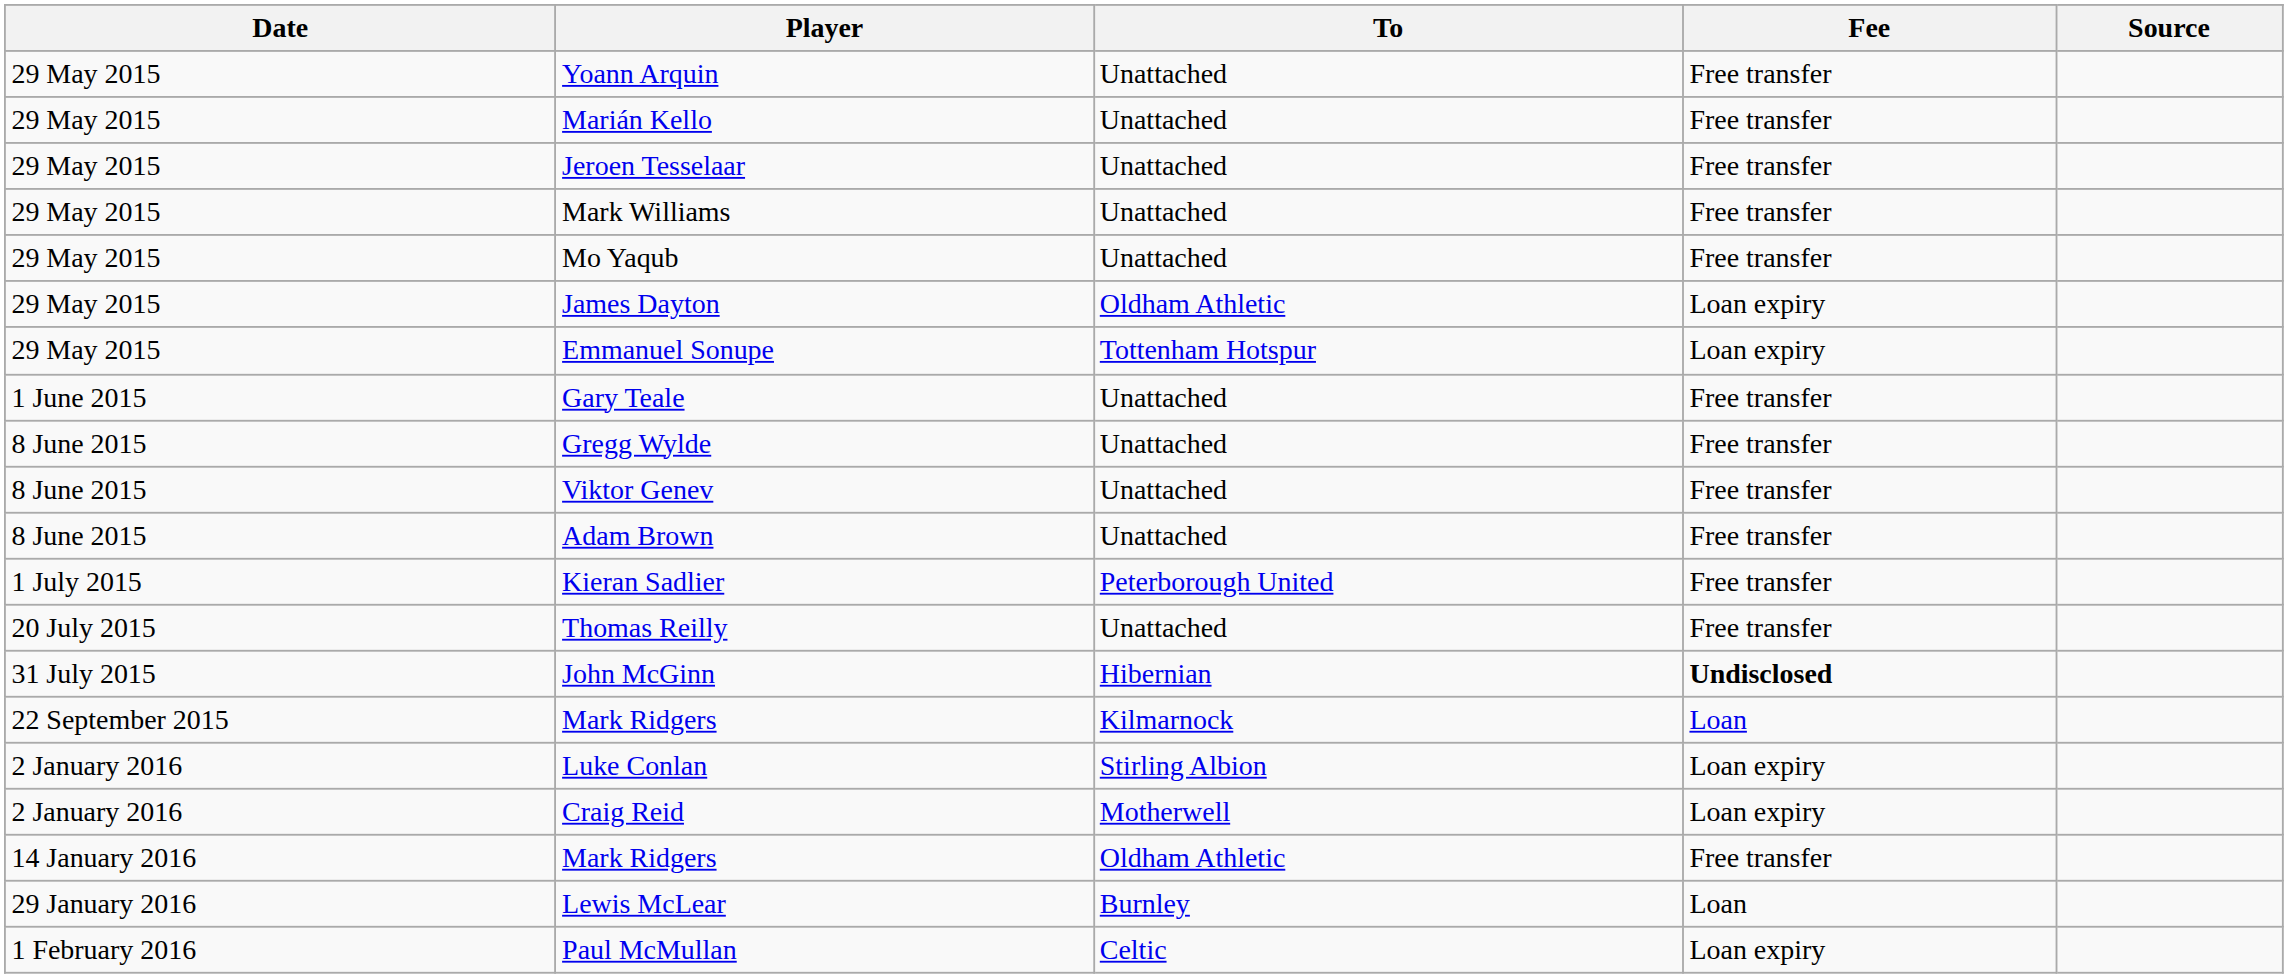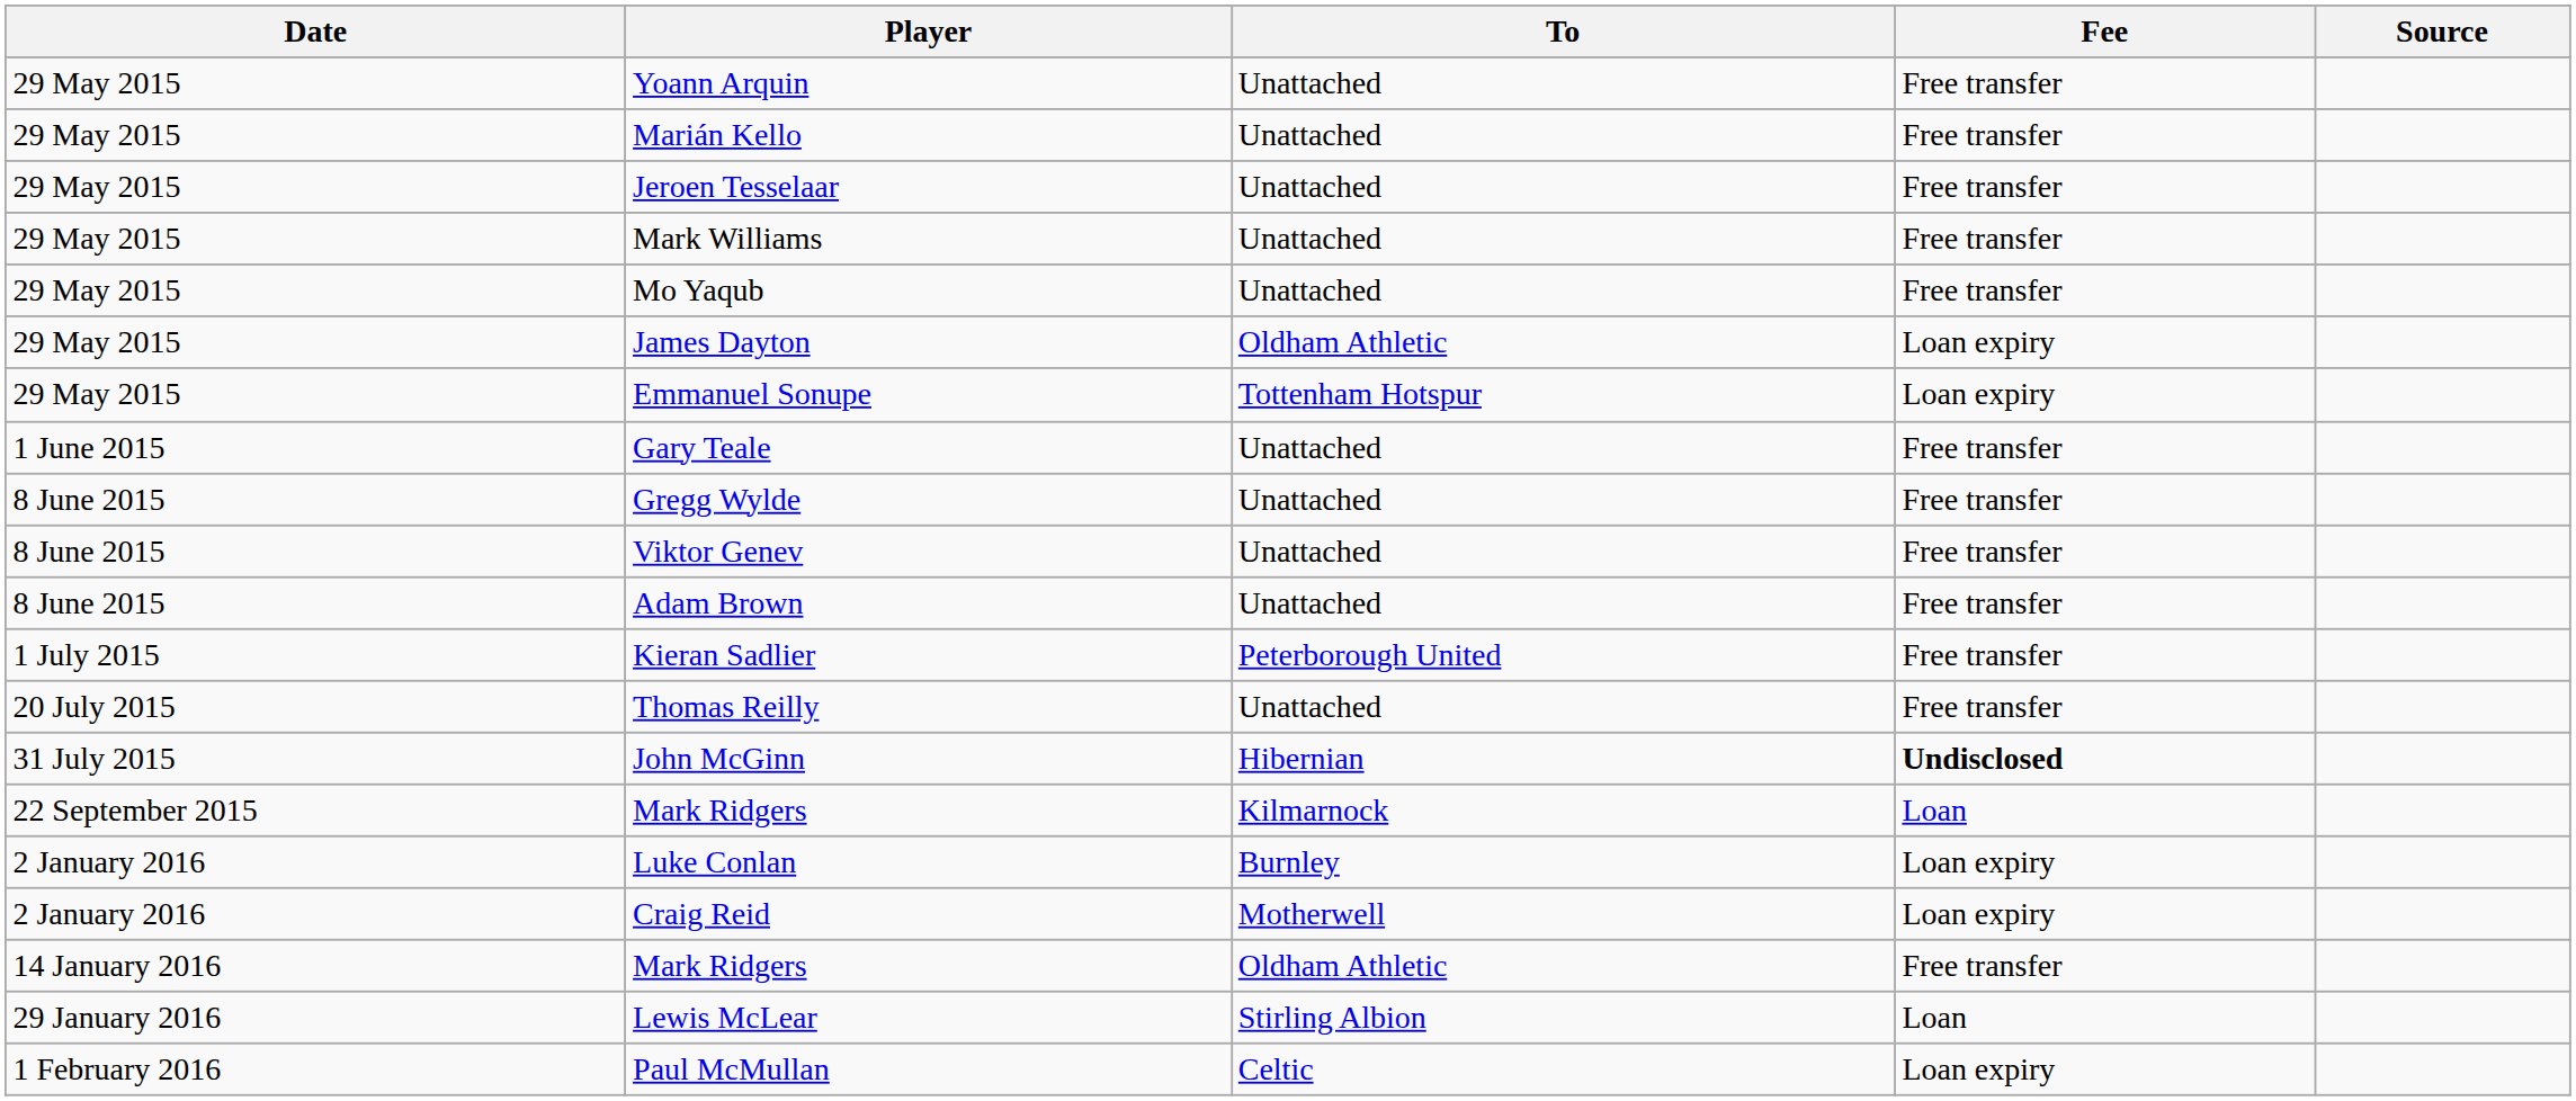 <table class="wikitable sortable" style="text-align:center; font-size:95%;width:98%; text-align:left">
 <tr>
 <th>Date</th>
 <th>Player</th>
 <th>To</th>
 <th>Fee</th>
 <th>Source</th>
 </tr>
 <tr>
 <td>29 May 2015</td>
 <td> <a href='#'>Yoann Arquin</a></td>
 <td>Unattached</td>
 <td>Free transfer</td>
 <td></td>
 </tr>
 <tr>
 <td>29 May 2015</td>
 <td> <a href='#'>Marián Kello</a></td>
 <td>Unattached</td>
 <td>Free transfer</td>
 <td></td>
 </tr>
 <tr>
 <td>29 May 2015</td>
 <td> <a href='#'>Jeroen Tesselaar</a></td>
 <td>Unattached</td>
 <td>Free transfer</td>
 <td></td>
 </tr>
 <tr>
 <td>29 May 2015</td>
 <td> Mark Williams</td>
 <td>Unattached</td>
 <td>Free transfer</td>
 <td></td>
 </tr>
 <tr>
 <td>29 May 2015</td>
 <td> Mo Yaqub</td>
 <td>Unattached</td>
 <td>Free transfer</td>
 <td></td>
 </tr>
 <tr>
 <td>29 May 2015</td>
 <td> <a href='#'>James Dayton</a></td>
 <td> <a href='#'>Oldham Athletic</a></td>
 <td>Loan expiry</td>
 <td></td>
 </tr>
 <tr>
 <td>29 May 2015</td>
 <td> <a href='#'>Emmanuel Sonupe</a></td>
 <td> <a href='#'>Tottenham Hotspur</a></td>
 <td>Loan expiry</td>
 <td></td>
 </tr>
 <tr>
 <td>1 June 2015</td>
 <td> <a href='#'>Gary Teale</a></td>
 <td>Unattached</td>
 <td>Free transfer</td>
 <td></td>
 </tr>
 <tr>
 <td>8 June 2015</td>
 <td> <a href='#'>Gregg Wylde</a></td>
 <td>Unattached</td>
 <td>Free transfer</td>
 <td></td>
 </tr>
 <tr>
 <td>8 June 2015</td>
 <td> <a href='#'>Viktor Genev</a></td>
 <td>Unattached</td>
 <td>Free transfer</td>
 <td></td>
 </tr>
 <tr>
 <td>8 June 2015</td>
 <td> <a href='#'>Adam Brown</a></td>
 <td>Unattached</td>
 <td>Free transfer</td>
 <td></td>
 </tr>
 <tr>
 <td>1 July 2015</td>
 <td> <a href='#'>Kieran Sadlier</a></td>
 <td> <a href='#'>Peterborough United</a></td>
 <td>Free transfer</td>
 <td></td>
 </tr>
 <tr>
 <td>20 July 2015</td>
 <td> <a href='#'>Thomas Reilly</a></td>
 <td>Unattached</td>
 <td>Free transfer</td>
 <td></td>
 </tr>
 <tr>
 <td>31 July 2015</td>
 <td> <a href='#'>John McGinn</a></td>
 <td> <a href='#'>Hibernian</a></td>
 <td><strong>Undisclosed</strong></td>
 <td></td>
 </tr>
 <tr>
 <td>22 September 2015</td>
 <td> <a href='#'>Mark Ridgers</a></td>
 <td> <a href='#'>Kilmarnock</a></td>
 <td><a href='#'>Loan</a></td>
 <td></td>
 </tr>
 <tr>
 <td>2 January 2016</td>
 <td> <a href='#'>Luke Conlan</a></td>
-<td> <a href='#'>Stirling Albion</a></td>
+<td> <a href='#'>Burnley</a></td>
 <td>Loan expiry</td>
 <td></td>
 </tr>
 <tr>
 <td>2 January 2016</td>
 <td> <a href='#'>Craig Reid</a></td>
 <td> <a href='#'>Motherwell</a></td>
 <td>Loan expiry</td>
 <td></td>
 </tr>
 <tr>
 <td>14 January 2016</td>
 <td> <a href='#'>Mark Ridgers</a></td>
 <td> <a href='#'>Oldham Athletic</a></td>
 <td>Free transfer</td>
 <td></td>
 </tr>
 <tr>
 <td>29 January 2016</td>
 <td> <a href='#'>Lewis McLear</a></td>
-<td> <a href='#'>Burnley</a></td>
+<td> <a href='#'>Stirling Albion</a></td>
 <td>Loan</td>
 <td></td>
 </tr>
 <tr>
 <td>1 February 2016</td>
 <td> <a href='#'>Paul McMullan</a></td>
 <td> <a href='#'>Celtic</a></td>
 <td>Loan expiry</td>
 <td></td>
 </tr>
 </table>
